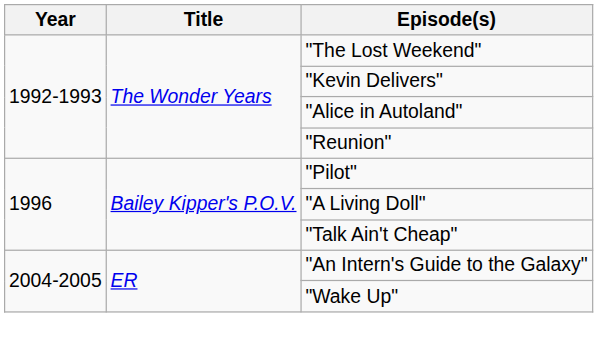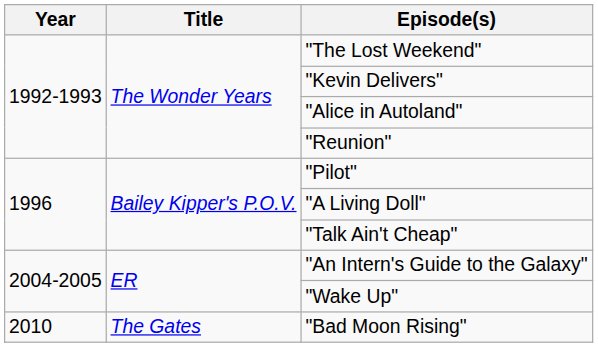 <table class="wikitable">
 <tr>
 <th>Year</th>
 <th>Title</th>
 <th>Episode(s)</th>
 </tr>
 <tr>
 <td rowspan=4>1992-1993</td>
 <td rowspan=4><em><a href='#'>The Wonder Years</a></em></td>
 <td>"The Lost Weekend"</td>
 </tr>
 <tr>
 <td>"Kevin Delivers"</td>
 </tr>
 <tr>
 <td>"Alice in Autoland"</td>
 </tr>
 <tr>
 <td>"Reunion"</td>
 </tr>
 <tr>
 <td rowspan=3>1996</td>
 <td rowspan=3><em><a href='#'>Bailey Kipper's P.O.V.</a></em></td>
 <td>"Pilot"</td>
 </tr>
 <tr>
 <td>"A Living Doll"</td>
 </tr>
 <tr>
 <td>"Talk Ain't Cheap"</td>
 </tr>
 <tr>
 <td rowspan=2>2004-2005</td>
 <td rowspan=2><em><a href='#'>ER</a></em></td>
 <td>"An Intern's Guide to the Galaxy"</td>
 </tr>
 <tr>
 <td>"Wake Up"</td>
 </tr>
+<tr>
+<td>2010</td>
+<td><em><a href='#'>The Gates</a></em></td>
+<td>"Bad Moon Rising"</td>
+</tr>
 </table>
